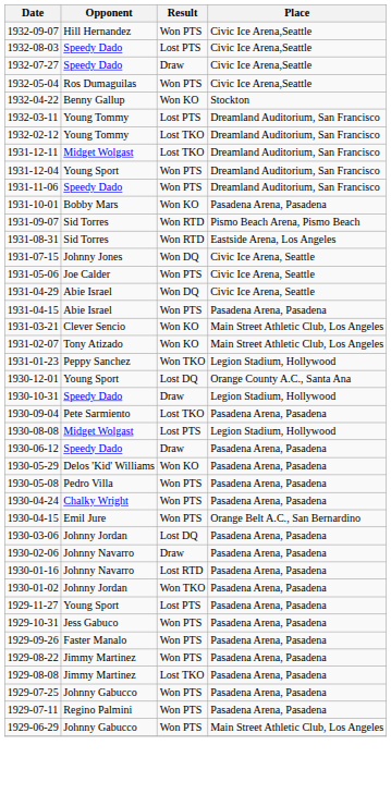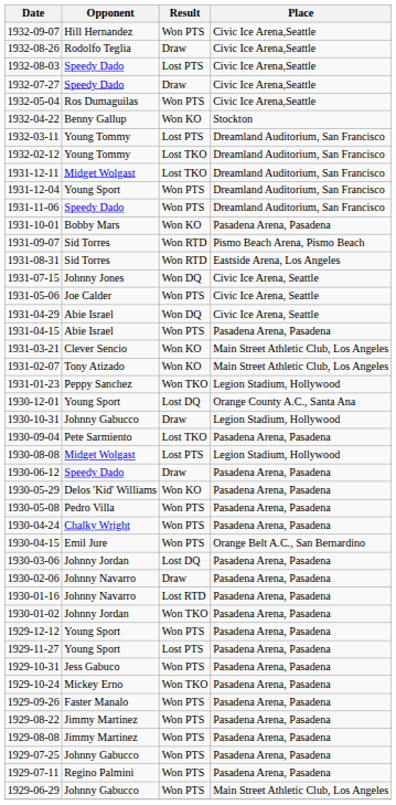 <table class="wikitable">
 <tr>
 <th>Date</th>
 <th>Opponent</th>
 <th>Result</th>
 <th>Place</th>
 </tr>
 <tr>
 <td>1932-09-07</td>
 <td>Hill Hernandez</td>
 <td>Won PTS</td>
+<td>Civic Ice Arena,Seattle</td>
+</tr>
+<tr>
+<td>1932-08-26</td>
+<td>Rodolfo Teglia</td>
+<td>Draw</td>
 <td>Civic Ice Arena,Seattle</td>
 </tr>
 <tr>
 <td>1932-08-03</td>
 <td><a href='#'>Speedy Dado</a></td>
 <td>Lost PTS</td>
 <td>Civic Ice Arena,Seattle</td>
 </tr>
 <tr>
 <td>1932-07-27</td>
 <td><a href='#'>Speedy Dado</a></td>
 <td>Draw</td>
 <td>Civic Ice Arena,Seattle</td>
 </tr>
 <tr>
 <td>1932-05-04</td>
 <td>Ros Dumaguilas</td>
 <td>Won PTS</td>
 <td>Civic Ice Arena,Seattle</td>
 </tr>
 <tr>
 <td>1932-04-22</td>
 <td>Benny Gallup</td>
 <td>Won KO</td>
 <td>Stockton</td>
 </tr>
 <tr>
 <td>1932-03-11</td>
 <td>Young Tommy</td>
 <td>Lost PTS</td>
 <td>Dreamland Auditorium, San Francisco</td>
 </tr>
 <tr>
 <td>1932-02-12</td>
 <td>Young Tommy</td>
 <td>Lost TKO</td>
 <td>Dreamland Auditorium, San Francisco</td>
 </tr>
 <tr>
 <td>1931-12-11</td>
 <td><a href='#'>Midget Wolgast</a></td>
 <td>Lost TKO</td>
 <td>Dreamland Auditorium, San Francisco</td>
 </tr>
 <tr>
 <td>1931-12-04</td>
 <td>Young Sport</td>
 <td>Won PTS</td>
 <td>Dreamland Auditorium, San Francisco</td>
 </tr>
 <tr>
 <td>1931-11-06</td>
 <td><a href='#'>Speedy Dado</a></td>
 <td>Won PTS</td>
 <td>Dreamland Auditorium, San Francisco</td>
 </tr>
 <tr>
 <td>1931-10-01</td>
 <td>Bobby Mars</td>
 <td>Won KO</td>
 <td>Pasadena Arena, Pasadena</td>
 </tr>
 <tr>
 <td>1931-09-07</td>
 <td>Sid Torres</td>
 <td>Won RTD</td>
 <td>Pismo Beach Arena, Pismo Beach</td>
 </tr>
 <tr>
 <td>1931-08-31</td>
 <td>Sid Torres</td>
 <td>Won RTD</td>
 <td>Eastside Arena, Los Angeles</td>
 </tr>
 <tr>
 <td>1931-07-15</td>
 <td>Johnny Jones</td>
 <td>Won DQ</td>
 <td>Civic Ice Arena, Seattle</td>
 </tr>
 <tr>
 <td>1931-05-06</td>
 <td>Joe Calder</td>
 <td>Won PTS</td>
 <td>Civic Ice Arena, Seattle</td>
 </tr>
 <tr>
 <td>1931-04-29</td>
 <td>Abie Israel</td>
 <td>Won DQ</td>
 <td>Civic Ice Arena, Seattle</td>
 </tr>
 <tr>
 <td>1931-04-15</td>
 <td>Abie Israel</td>
 <td>Won PTS</td>
 <td>Pasadena Arena, Pasadena</td>
 </tr>
 <tr>
 <td>1931-03-21</td>
 <td>Clever Sencio</td>
 <td>Won KO</td>
 <td>Main Street Athletic Club, Los Angeles</td>
 </tr>
 <tr>
 <td>1931-02-07</td>
 <td>Tony Atizado</td>
 <td>Won KO</td>
 <td>Main Street Athletic Club, Los Angeles</td>
 </tr>
 <tr>
 <td>1931-01-23</td>
 <td>Peppy Sanchez</td>
 <td>Won TKO</td>
 <td>Legion Stadium, Hollywood</td>
 </tr>
 <tr>
 <td>1930-12-01</td>
 <td>Young Sport</td>
 <td>Lost DQ</td>
 <td>Orange County A.C., Santa Ana</td>
 </tr>
 <tr>
 <td>1930-10-31</td>
-<td><a href='#'>Speedy Dado</a></td>
+<td>Johnny Gabucco</td>
 <td>Draw</td>
 <td>Legion Stadium, Hollywood</td>
 </tr>
 <tr>
 <td>1930-09-04</td>
 <td>Pete Sarmiento</td>
 <td>Lost TKO</td>
 <td>Pasadena Arena, Pasadena</td>
 </tr>
 <tr>
 <td>1930-08-08</td>
 <td><a href='#'>Midget Wolgast</a></td>
 <td>Lost PTS</td>
 <td>Legion Stadium, Hollywood</td>
 </tr>
 <tr>
 <td>1930-06-12</td>
 <td><a href='#'>Speedy Dado</a></td>
 <td>Draw</td>
 <td>Pasadena Arena, Pasadena</td>
 </tr>
 <tr>
 <td>1930-05-29</td>
 <td>Delos 'Kid' Williams</td>
 <td>Won KO</td>
 <td>Pasadena Arena, Pasadena</td>
 </tr>
 <tr>
 <td>1930-05-08</td>
 <td>Pedro Villa</td>
 <td>Won PTS</td>
 <td>Pasadena Arena, Pasadena</td>
 </tr>
 <tr>
 <td>1930-04-24</td>
 <td><a href='#'>Chalky Wright</a></td>
 <td>Won PTS</td>
 <td>Pasadena Arena, Pasadena</td>
 </tr>
 <tr>
 <td>1930-04-15</td>
 <td>Emil Jure</td>
 <td>Won PTS</td>
 <td>Orange Belt A.C., San Bernardino</td>
 </tr>
 <tr>
 <td>1930-03-06</td>
 <td>Johnny Jordan</td>
 <td>Lost DQ</td>
 <td>Pasadena Arena, Pasadena</td>
 </tr>
 <tr>
 <td>1930-02-06</td>
 <td>Johnny Navarro</td>
 <td>Draw</td>
 <td>Pasadena Arena, Pasadena</td>
 </tr>
 <tr>
 <td>1930-01-16</td>
 <td>Johnny Navarro</td>
 <td>Lost RTD</td>
 <td>Pasadena Arena, Pasadena</td>
 </tr>
 <tr>
 <td>1930-01-02</td>
 <td>Johnny Jordan</td>
 <td>Won TKO</td>
 <td>Pasadena Arena, Pasadena</td>
 </tr>
 <tr>
+<td>1929-12-12</td>
+<td>Young Sport</td>
+<td>Won PTS</td>
+<td>Pasadena Arena, Pasadena</td>
+</tr>
+<tr>
 <td>1929-11-27</td>
 <td>Young Sport</td>
 <td>Lost PTS</td>
 <td>Pasadena Arena, Pasadena</td>
 </tr>
 <tr>
 <td>1929-10-31</td>
 <td>Jess Gabuco</td>
 <td>Won PTS</td>
+<td>Pasadena Arena, Pasadena</td>
+</tr>
+<tr>
+<td>1929-10-24</td>
+<td>Mickey Erno</td>
+<td>Won TKO</td>
 <td>Pasadena Arena, Pasadena</td>
 </tr>
 <tr>
 <td>1929-09-26</td>
 <td>Faster Manalo</td>
 <td>Won PTS</td>
 <td>Pasadena Arena, Pasadena</td>
 </tr>
 <tr>
 <td>1929-08-22</td>
 <td>Jimmy Martinez</td>
 <td>Won PTS</td>
 <td>Pasadena Arena, Pasadena</td>
 </tr>
 <tr>
 <td>1929-08-08</td>
 <td>Jimmy Martinez</td>
-<td>Lost TKO</td>
+<td>Won PTS</td>
 <td>Pasadena Arena, Pasadena</td>
 </tr>
 <tr>
 <td>1929-07-25</td>
 <td>Johnny Gabucco</td>
 <td>Won PTS</td>
 <td>Pasadena Arena, Pasadena</td>
 </tr>
 <tr>
 <td>1929-07-11</td>
 <td>Regino Palmini</td>
 <td>Won PTS</td>
 <td>Pasadena Arena, Pasadena</td>
 </tr>
 <tr>
 <td>1929-06-29</td>
 <td>Johnny Gabucco</td>
 <td>Won PTS</td>
 <td>Main Street Athletic Club, Los Angeles</td>
 </tr>
 <tr>
 </tr>
 </table>
